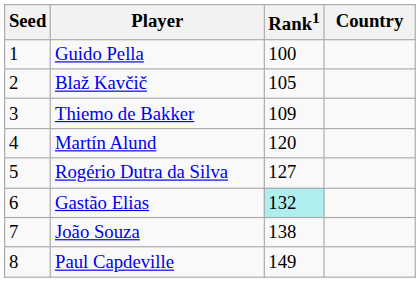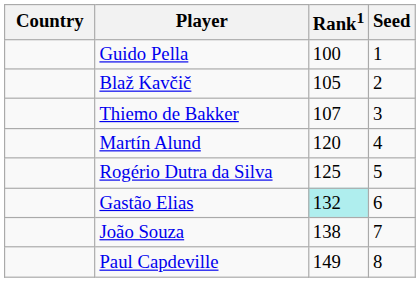 <table class="sortable wikitable">
 <tr>
-<th>Seed</th>
+<th width="70">Country</th>
 <th width="175">Player</th>
 <th>Rank<sup>1</sup></th>
-<th width="70">Country</th>
+<th>Seed</th>
 </tr>
 <tr>
-<td>1</td>
+<td></td>
 <td><a href='#'>Guido Pella</a></td>
 <td>100</td>
-<td></td>
+<td>1</td>
 </tr>
 <tr>
-<td>2</td>
+<td></td>
 <td><a href='#'>Blaž Kavčič</a></td>
 <td>105</td>
-<td></td>
+<td>2</td>
 </tr>
 <tr>
+<td></td>
+<td><a href='#'>Thiemo de Bakker</a></td>
+<td>107</td>
 <td>3</td>
-<td><a href='#'>Thiemo de Bakker</a></td>
-<td>109</td>
-<td></td>
 </tr>
 <tr>
-<td>4</td>
+<td></td>
 <td><a href='#'>Martín Alund</a></td>
 <td>120</td>
-<td></td>
+<td>4</td>
 </tr>
 <tr>
+<td></td>
+<td><a href='#'>Rogério Dutra da Silva</a></td>
+<td>125</td>
 <td>5</td>
-<td><a href='#'>Rogério Dutra da Silva</a></td>
-<td>127</td>
-<td></td>
 </tr>
 <tr>
-<td>6</td>
+<td></td>
 <td><a href='#'>Gastão Elias</a></td>
 <td style="background: paleturquoise;">132</td>
-<td></td>
+<td>6</td>
 </tr>
 <tr>
-<td>7</td>
+<td></td>
 <td><a href='#'>João Souza</a></td>
 <td>138</td>
-<td></td>
+<td>7</td>
 </tr>
 <tr>
-<td>8</td>
+<td></td>
 <td><a href='#'>Paul Capdeville</a></td>
 <td>149</td>
-<td></td>
+<td>8</td>
 </tr>
 </table>
